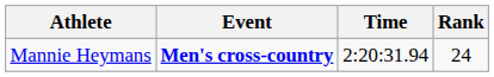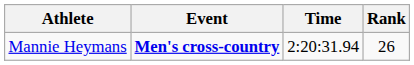 <table class=wikitable style="font-size:90%">
 <tr>
 <th>Athlete</th>
 <th>Event</th>
 <th>Time</th>
 <th>Rank</th>
 </tr>
 <tr align=center>
 <td align=left><a href='#'>Mannie Heymans</a></td>
 <td align=left><strong><a href='#'>Men's cross-country</a></strong></td>
 <td>2:20:31.94</td>
-<td>24</td>
+<td>26</td>
 </tr>
 </table>
